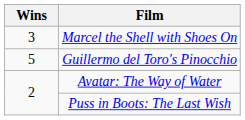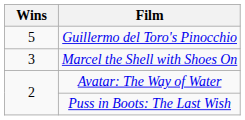 <table class="wikitable" style="text-align: center">
 <tr>
 <th scope="col" width="55">Wins</th>
 <th scope="col" align="center">Film</th>
 </tr>
 <tr>
+<td style="text-align:center">5</td>
+<td><em><a href='#'>Guillermo del Toro's Pinocchio</a></em></td>
+</tr>
+<tr>
 <td style="text-align:center">3</td>
 <td><em><a href='#'>Marcel the Shell with Shoes On</a></em></td>
-</tr>
-<tr>
-<td style="text-align:center">5</td>
-<td><em><a href='#'>Guillermo del Toro's Pinocchio</a></em></td>
 </tr>
 <tr>
 <td rowspan="2" style="text-align:center">2</td>
 <td><em><a href='#'>Avatar: The Way of Water</a></em></td>
 </tr>
 <tr>
 <td><em><a href='#'>Puss in Boots: The Last Wish</a></em></td>
 </tr>
 </table>
